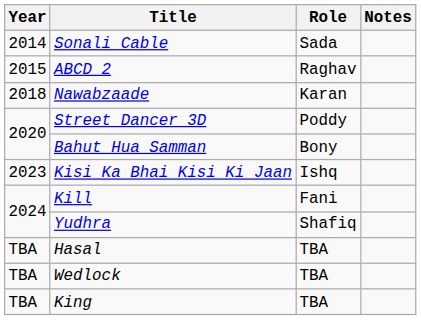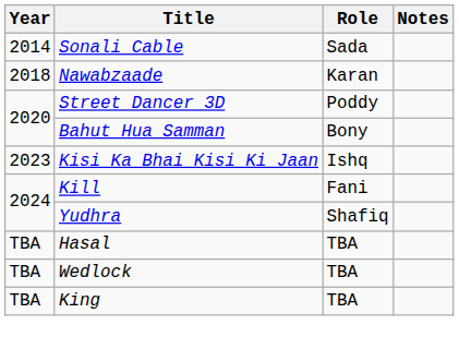 <table class="wikitable sortable">
 <tr>
 <th scope="col">Year</th>
 <th scope="col">Title</th>
 <th scope="col">Role</th>
 <th scope="col" class="unsortable">Notes</th>
 </tr>
 <tr>
 <td>2014</td>
 <td><em><a href='#'>Sonali Cable</a></em></td>
 <td>Sada</td>
-<td></td>
-</tr>
-<tr>
-<td>2015</td>
-<td><em><a href='#'>ABCD 2</a></em></td>
-<td>Raghav</td>
 <td></td>
 </tr>
 <tr>
 <td>2018</td>
 <td><em><a href='#'>Nawabzaade</a></em></td>
 <td>Karan</td>
 <td></td>
 </tr>
 <tr>
 <td rowspan="2">2020</td>
 <td><em><a href='#'>Street Dancer 3D</a></em></td>
 <td>Poddy</td>
 <td></td>
 </tr>
 <tr>
 <td><em><a href='#'>Bahut Hua Samman</a></em></td>
 <td>Bony</td>
 <td></td>
 </tr>
 <tr>
 <td>2023</td>
 <td><em><a href='#'>Kisi Ka Bhai Kisi Ki Jaan</a></em></td>
 <td>Ishq</td>
 <td></td>
 </tr>
 <tr>
 <td rowspan="2">2024</td>
 <td><em><a href='#'>Kill</a></em></td>
 <td>Fani</td>
 <td></td>
 </tr>
 <tr>
 <td><em><a href='#'>Yudhra</a></em></td>
 <td>Shafiq</td>
 <td></td>
 </tr>
 <tr>
 <td>TBA</td>
 <td><em>Hasal</em></td>
 <td>TBA</td>
 <td></td>
 </tr>
 <tr>
 <td>TBA</td>
 <td><em>Wedlock</em></td>
 <td>TBA</td>
 <td></td>
 </tr>
 <tr>
 <td>TBA</td>
 <td><em>King</em></td>
 <td>TBA</td>
 <td></td>
 </tr>
 </table>
